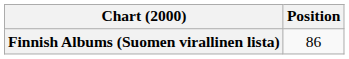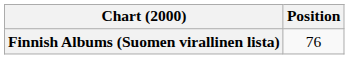 <table class="wikitable sortable plainrowheaders">
 <tr>
 <th scope="col">Chart (2000)</th>
 <th scope="col">Position</th>
 </tr>
 <tr>
 <th scope="row">Finnish Albums (Suomen virallinen lista)</th>
-<td align="center">86</td>
+<td align="center">76</td>
 </tr>
 </table>
